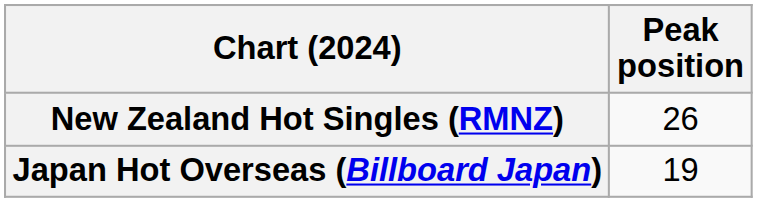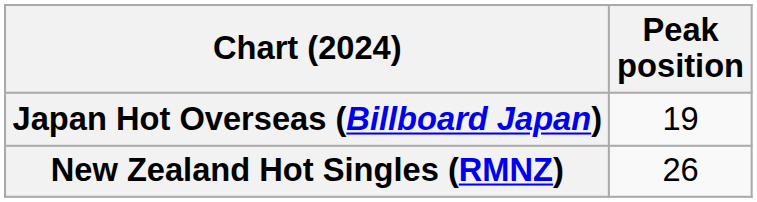 <table class="wikitable sortable plainrowheaders" style="text-align:center">
 <tr>
 <th scope="col">Chart (2024)</th>
 <th scope="col">Peak<br>position</th>
 </tr>
 <tr>
+<th scope="row">Japan Hot Overseas (<em><a href='#'>Billboard Japan</a></em>)</th>
+<td>19</td>
+</tr>
+<tr>
 <th scope="row">New Zealand Hot Singles (<a href='#'>RMNZ</a>)</th>
 <td>26</td>
 </tr>
-<tr>
-<th scope="row">Japan Hot Overseas (<em><a href='#'>Billboard Japan</a></em>)</th>
-<td>19</td>
-</tr>
 </table>
